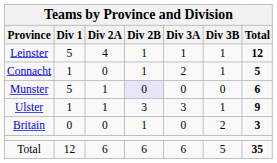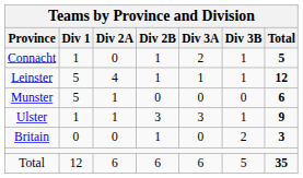 <table class="wikitable" style="text-align:center">
 <tr>
 <th colspan="7"><big>Teams by Province and Division</big></th>
 </tr>
 <tr>
 <th>Province</th>
 <th>Div 1</th>
 <th>Div 2A</th>
 <th>Div 2B</th>
 <th>Div 3A</th>
 <th>Div 3B</th>
 <th>Total</th>
 </tr>
 <tr>
+<td><a href='#'>Connacht</a></td>
+<td>1</td>
+<td>0</td>
+<td>1</td>
+<td>2</td>
+<td>1</td>
+<td><strong>5</strong></td>
+</tr>
+<tr>
 <td><a href='#'>Leinster</a></td>
 <td>5</td>
 <td>4</td>
 <td>1</td>
 <td>1</td>
 <td>1</td>
 <td><strong>12</strong></td>
 </tr>
 <tr>
-<td><a href='#'>Connacht</a></td>
-<td>1</td>
-<td>0</td>
-<td>1</td>
-<td>2</td>
-<td>1</td>
-<td><strong>5</strong></td>
-</tr>
-<tr>
 <td><a href='#'>Munster</a></td>
 <td>5</td>
 <td>1</td>
-<td style="background: lavender;">0</td>
+<td>0</td>
 <td>0</td>
 <td>0</td>
 <td><strong>6</strong></td>
 </tr>
 <tr>
 <td><a href='#'>Ulster</a></td>
 <td>1</td>
 <td>1</td>
 <td>3</td>
 <td>3</td>
 <td>1</td>
 <td><strong>9</strong></td>
 </tr>
 <tr>
 <td><a href='#'>Britain</a></td>
 <td>0</td>
 <td>0</td>
 <td>1</td>
 <td>0</td>
 <td>2</td>
 <td><strong>3</strong></td>
 </tr>
 <tr>
 <td colspan="7"></td>
 </tr>
 <tr>
 <td>Total</td>
 <td>12</td>
 <td>6</td>
 <td>6</td>
 <td>6</td>
 <td>5</td>
 <td><strong>35</strong></td>
 </tr>
 </table>
